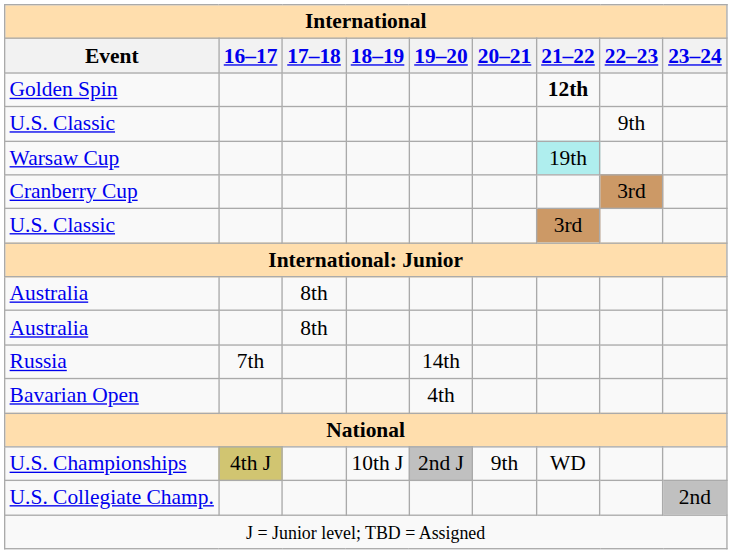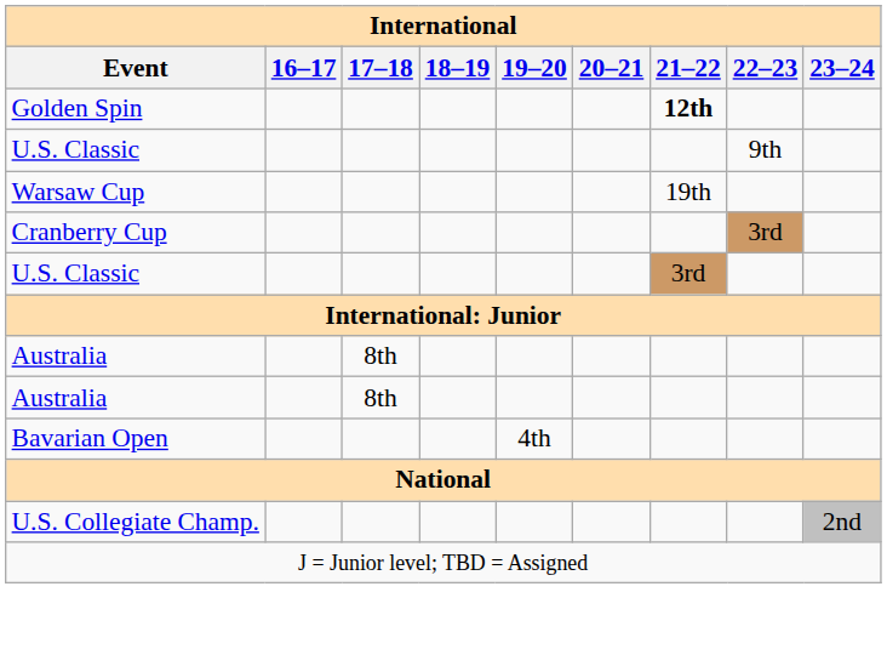 <table class="wikitable" style="text-align:center">
 <tr>
 <th style="background-color: #ffdead; " colspan=9 align=center>International </th>
 </tr>
 <tr>
 <th>Event</th>
 <th><a href='#'>16–17</a></th>
 <th><a href='#'>17–18</a></th>
 <th><a href='#'>18–19</a></th>
 <th><a href='#'>19–20</a></th>
 <th><a href='#'>20–21</a></th>
 <th><a href='#'>21–22</a></th>
 <th><a href='#'>22–23</a></th>
 <th><a href='#'>23–24</a></th>
 </tr>
 <tr>
 <td align=left> <a href='#'>Golden Spin</a></td>
 <td></td>
 <td></td>
 <td></td>
 <td></td>
 <td></td>
 <td><strong>12th</strong></td>
 <td></td>
 <td></td>
 </tr>
 <tr>
 <td align=left> <a href='#'>U.S. Classic</a></td>
 <td></td>
 <td></td>
 <td></td>
 <td></td>
 <td></td>
 <td></td>
 <td>9th</td>
 <td></td>
 </tr>
 <tr>
 <td align=left> <a href='#'>Warsaw Cup</a></td>
 <td></td>
 <td></td>
 <td></td>
 <td></td>
 <td></td>
-<td style="background: paleturquoise;">19th</td>
+<td>19th</td>
 <td></td>
 <td></td>
 </tr>
 <tr>
 <td align=left><a href='#'>Cranberry Cup</a></td>
 <td></td>
 <td></td>
 <td></td>
 <td></td>
 <td></td>
 <td></td>
 <td bgcolor="cc9966">3rd</td>
 <td></td>
 </tr>
 <tr>
 <td align="left"><a href='#'>U.S. Classic</a></td>
 <td></td>
 <td></td>
 <td></td>
 <td></td>
 <td></td>
 <td bgcolor="cc9966">3rd</td>
 <td></td>
 <td></td>
 </tr>
 <tr>
 <th style="background-color: #ffdead; " colspan=9 align=center>International: Junior</th>
 </tr>
 <tr>
 <td align=left> <a href='#'>Australia</a></td>
 <td></td>
 <td>8th</td>
 <td></td>
 <td></td>
 <td></td>
 <td></td>
 <td></td>
 <td></td>
 </tr>
 <tr>
 <td align=left> <a href='#'>Australia</a></td>
 <td></td>
 <td>8th</td>
 <td></td>
 <td></td>
 <td></td>
 <td></td>
 <td></td>
 <td></td>
 </tr>
 <tr>
-<td align=left> <a href='#'>Russia</a></td>
-<td>7th</td>
-<td></td>
-<td></td>
-<td>14th</td>
-<td></td>
-<td></td>
-<td></td>
-<td></td>
-</tr>
-<tr>
 <td align=left><a href='#'>Bavarian Open</a></td>
 <td></td>
 <td></td>
 <td></td>
 <td>4th</td>
 <td></td>
 <td></td>
 <td></td>
 <td></td>
 </tr>
 <tr>
 <th style="background-color: #ffdead; " colspan=9 align=center>National</th>
-</tr>
-<tr>
-<td align=left><a href='#'>U.S. Championships</a></td>
-<td bgcolor=d1c571>4th J</td>
-<td></td>
-<td>10th J</td>
-<td bgcolor=silver>2nd J</td>
-<td>9th</td>
-<td>WD</td>
-<td></td>
-<td></td>
 </tr>
 <tr>
 <td align=left><a href='#'>U.S. Collegiate Champ.</a></td>
 <td></td>
 <td></td>
 <td></td>
 <td></td>
 <td></td>
 <td></td>
 <td></td>
 <td bgcolor=silver>2nd</td>
 </tr>
 <tr>
 <td colspan=9 align=center><small> J = Junior level; TBD = Assigned </small></td>
 </tr>
 </table>
